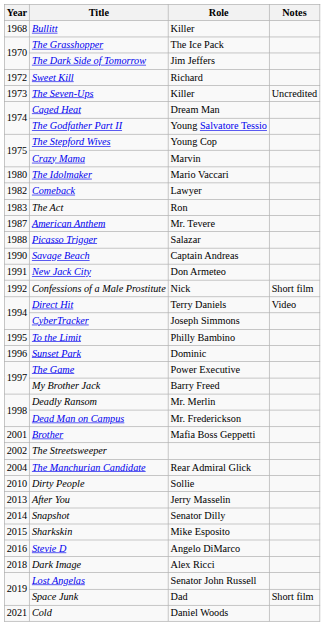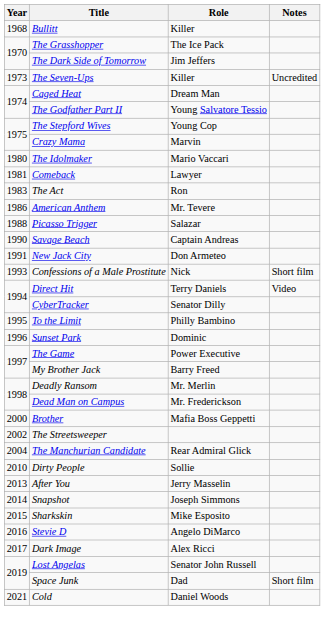 <table class="wikitable">
 <tr>
 <th>Year</th>
 <th>Title</th>
 <th>Role</th>
 <th>Notes</th>
 </tr>
 <tr>
 <td>1968</td>
 <td><em><a href='#'>Bullitt</a></em></td>
 <td>Killer</td>
 <td></td>
 </tr>
 <tr>
 <td rowspan=2>1970</td>
 <td><em><a href='#'>The Grasshopper</a></em></td>
 <td>The Ice Pack</td>
 <td></td>
 </tr>
 <tr>
 <td><em><a href='#'>The Dark Side of Tomorrow</a></em></td>
 <td>Jim Jeffers</td>
-<td></td>
-</tr>
-<tr>
-<td>1972</td>
-<td><em><a href='#'>Sweet Kill</a></em></td>
-<td>Richard</td>
 <td></td>
 </tr>
 <tr>
 <td>1973</td>
 <td><em><a href='#'>The Seven-Ups</a></em></td>
 <td>Killer</td>
 <td>Uncredited</td>
 </tr>
 <tr>
 <td rowspan=2>1974</td>
 <td><em><a href='#'>Caged Heat</a></em></td>
 <td>Dream Man</td>
 <td></td>
 </tr>
 <tr>
 <td><em><a href='#'>The Godfather Part II</a></em></td>
 <td>Young <a href='#'>Salvatore Tessio</a></td>
 <td></td>
 </tr>
 <tr>
 <td rowspan=2>1975</td>
 <td><a href='#'><em>The Stepford Wives</em></a></td>
 <td>Young Cop</td>
 <td></td>
 </tr>
 <tr>
 <td><em><a href='#'>Crazy Mama</a></em></td>
 <td>Marvin</td>
 <td></td>
 </tr>
 <tr>
 <td>1980</td>
 <td><em><a href='#'>The Idolmaker</a></em></td>
 <td>Mario Vaccari</td>
 <td></td>
 </tr>
 <tr>
-<td>1982</td>
+<td>1981</td>
 <td><em><a href='#'>Comeback</a></em></td>
 <td>Lawyer</td>
 <td></td>
 </tr>
 <tr>
 <td>1983</td>
 <td><em>The Act</em></td>
 <td>Ron</td>
 <td></td>
 </tr>
 <tr>
-<td>1987</td>
+<td>1986</td>
 <td><em><a href='#'>American Anthem</a></em></td>
 <td>Mr. Tevere</td>
 <td></td>
 </tr>
 <tr>
 <td>1988</td>
 <td><em><a href='#'>Picasso Trigger</a></em></td>
 <td>Salazar</td>
 <td></td>
 </tr>
 <tr>
 <td>1990</td>
 <td><em><a href='#'>Savage Beach</a></em></td>
 <td>Captain Andreas</td>
 <td></td>
 </tr>
 <tr>
 <td>1991</td>
 <td><em><a href='#'>New Jack City</a></em></td>
 <td>Don Armeteo</td>
 <td></td>
 </tr>
 <tr>
-<td>1992</td>
+<td>1993</td>
 <td><em>Confessions of a Male Prostitute</em></td>
 <td>Nick</td>
 <td>Short film</td>
 </tr>
 <tr>
 <td rowspan=2>1994</td>
 <td><em><a href='#'>Direct Hit</a></em></td>
 <td>Terry Daniels</td>
 <td>Video</td>
 </tr>
 <tr>
 <td><em><a href='#'>CyberTracker</a></em></td>
-<td>Joseph Simmons</td>
+<td>Senator Dilly</td>
 <td></td>
 </tr>
 <tr>
 <td>1995</td>
 <td><em><a href='#'>To the Limit</a></em></td>
 <td>Philly Bambino</td>
 <td></td>
 </tr>
 <tr>
 <td>1996</td>
 <td><em><a href='#'>Sunset Park</a></em></td>
 <td>Dominic</td>
 <td></td>
 </tr>
 <tr>
 <td rowspan=2>1997</td>
 <td><em><a href='#'>The Game</a></em></td>
 <td>Power Executive</td>
 <td></td>
 </tr>
 <tr>
 <td><em>My Brother Jack</em></td>
 <td>Barry Freed</td>
 <td></td>
 </tr>
 <tr>
 <td rowspan=2>1998</td>
 <td><em>Deadly Ransom</em></td>
 <td>Mr. Merlin</td>
 <td></td>
 </tr>
 <tr>
 <td><em><a href='#'>Dead Man on Campus</a></em></td>
 <td>Mr. Frederickson</td>
 <td></td>
 </tr>
 <tr>
-<td>2001</td>
+<td>2000</td>
 <td><em><a href='#'>Brother</a></em></td>
 <td>Mafia Boss Geppetti</td>
 <td></td>
 </tr>
 <tr>
 <td>2002</td>
 <td><em>The Streetsweeper</em></td>
 <td></td>
 <td></td>
 </tr>
 <tr>
 <td>2004</td>
 <td><em><a href='#'>The Manchurian Candidate</a></em></td>
 <td>Rear Admiral Glick</td>
 <td></td>
 </tr>
 <tr>
 <td>2010</td>
 <td><em>Dirty People</em></td>
 <td>Sollie</td>
 <td></td>
 </tr>
 <tr>
 <td>2013</td>
 <td><em>After You</em></td>
 <td>Jerry Masselin</td>
 <td></td>
 </tr>
 <tr>
 <td>2014</td>
 <td><em>Snapshot</em></td>
-<td>Senator Dilly</td>
+<td>Joseph Simmons</td>
 <td></td>
 </tr>
 <tr>
 <td>2015</td>
 <td><em>Sharkskin</em></td>
 <td>Mike Esposito</td>
 <td></td>
 </tr>
 <tr>
 <td>2016</td>
 <td><em><a href='#'>Stevie D</a></em></td>
 <td>Angelo DiMarco</td>
 <td></td>
 </tr>
 <tr>
-<td>2018</td>
+<td>2017</td>
 <td><em>Dark Image</em></td>
 <td>Alex Ricci</td>
 <td></td>
 </tr>
 <tr>
 <td rowspan=2>2019</td>
 <td><em><a href='#'>Lost Angelas</a></em></td>
 <td>Senator John Russell</td>
 <td></td>
 </tr>
 <tr>
 <td><em>Space Junk</em></td>
 <td>Dad</td>
 <td>Short film</td>
 </tr>
 <tr>
 <td>2021</td>
 <td><em>Cold</em></td>
 <td>Daniel Woods</td>
 <td></td>
 </tr>
 </table>
